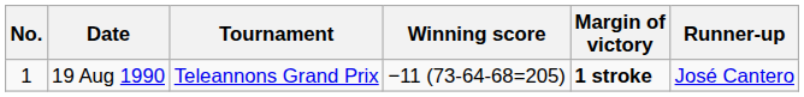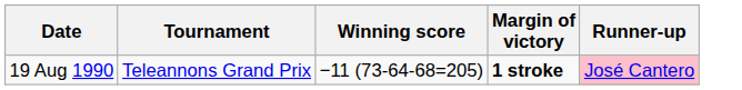 <table class="wikitable" style="font-size:95%;">
 <tr>
-<th>No.</th>
 <th>Date</th>
 <th>Tournament</th>
 <th>Winning score</th>
 <th>Margin of<br>victory</th>
 <th>Runner-up</th>
 </tr>
 <tr>
-<td align=center>1</td>
 <td align=right>19 Aug <a href='#'>1990</a></td>
 <td><a href='#'>Teleannons Grand Prix</a></td>
 <td>−11 (73-64-68=205)</td>
 <td><strong>1 stroke</strong></td>
-<td> <a href='#'>José Cantero</a></td>
+<td style="background: pink;"> <a href='#'>José Cantero</a></td>
 </tr>
 </table>
